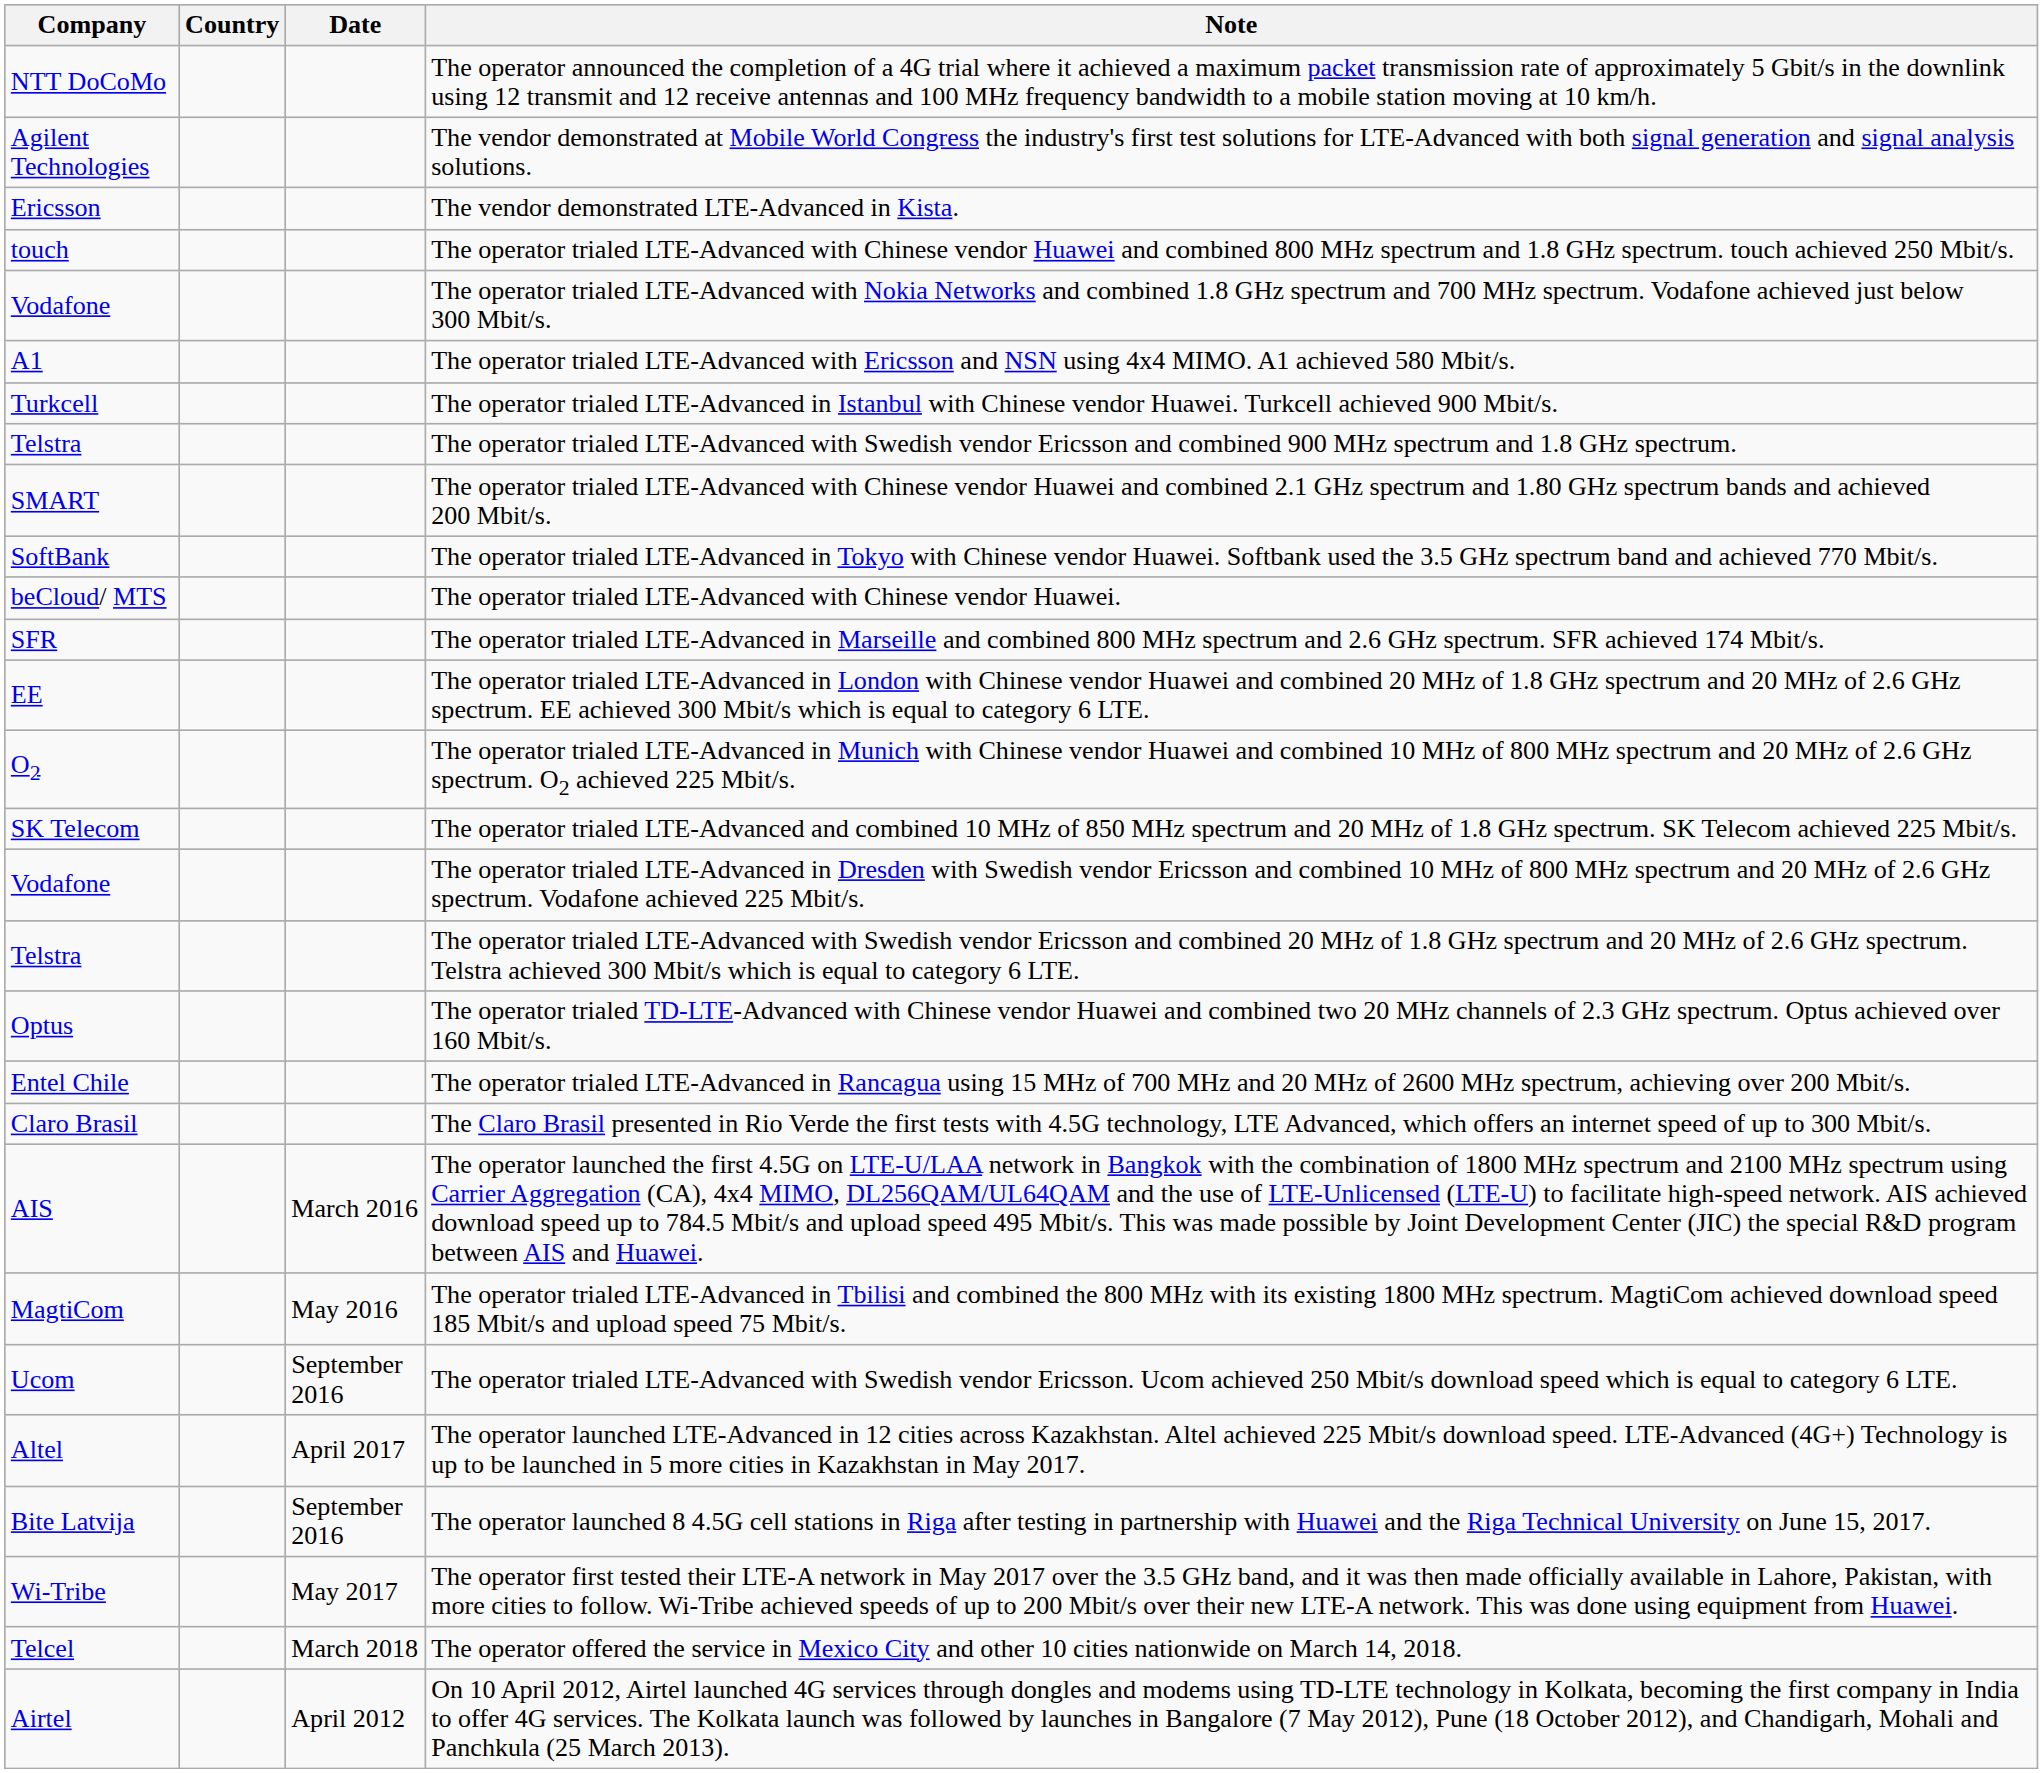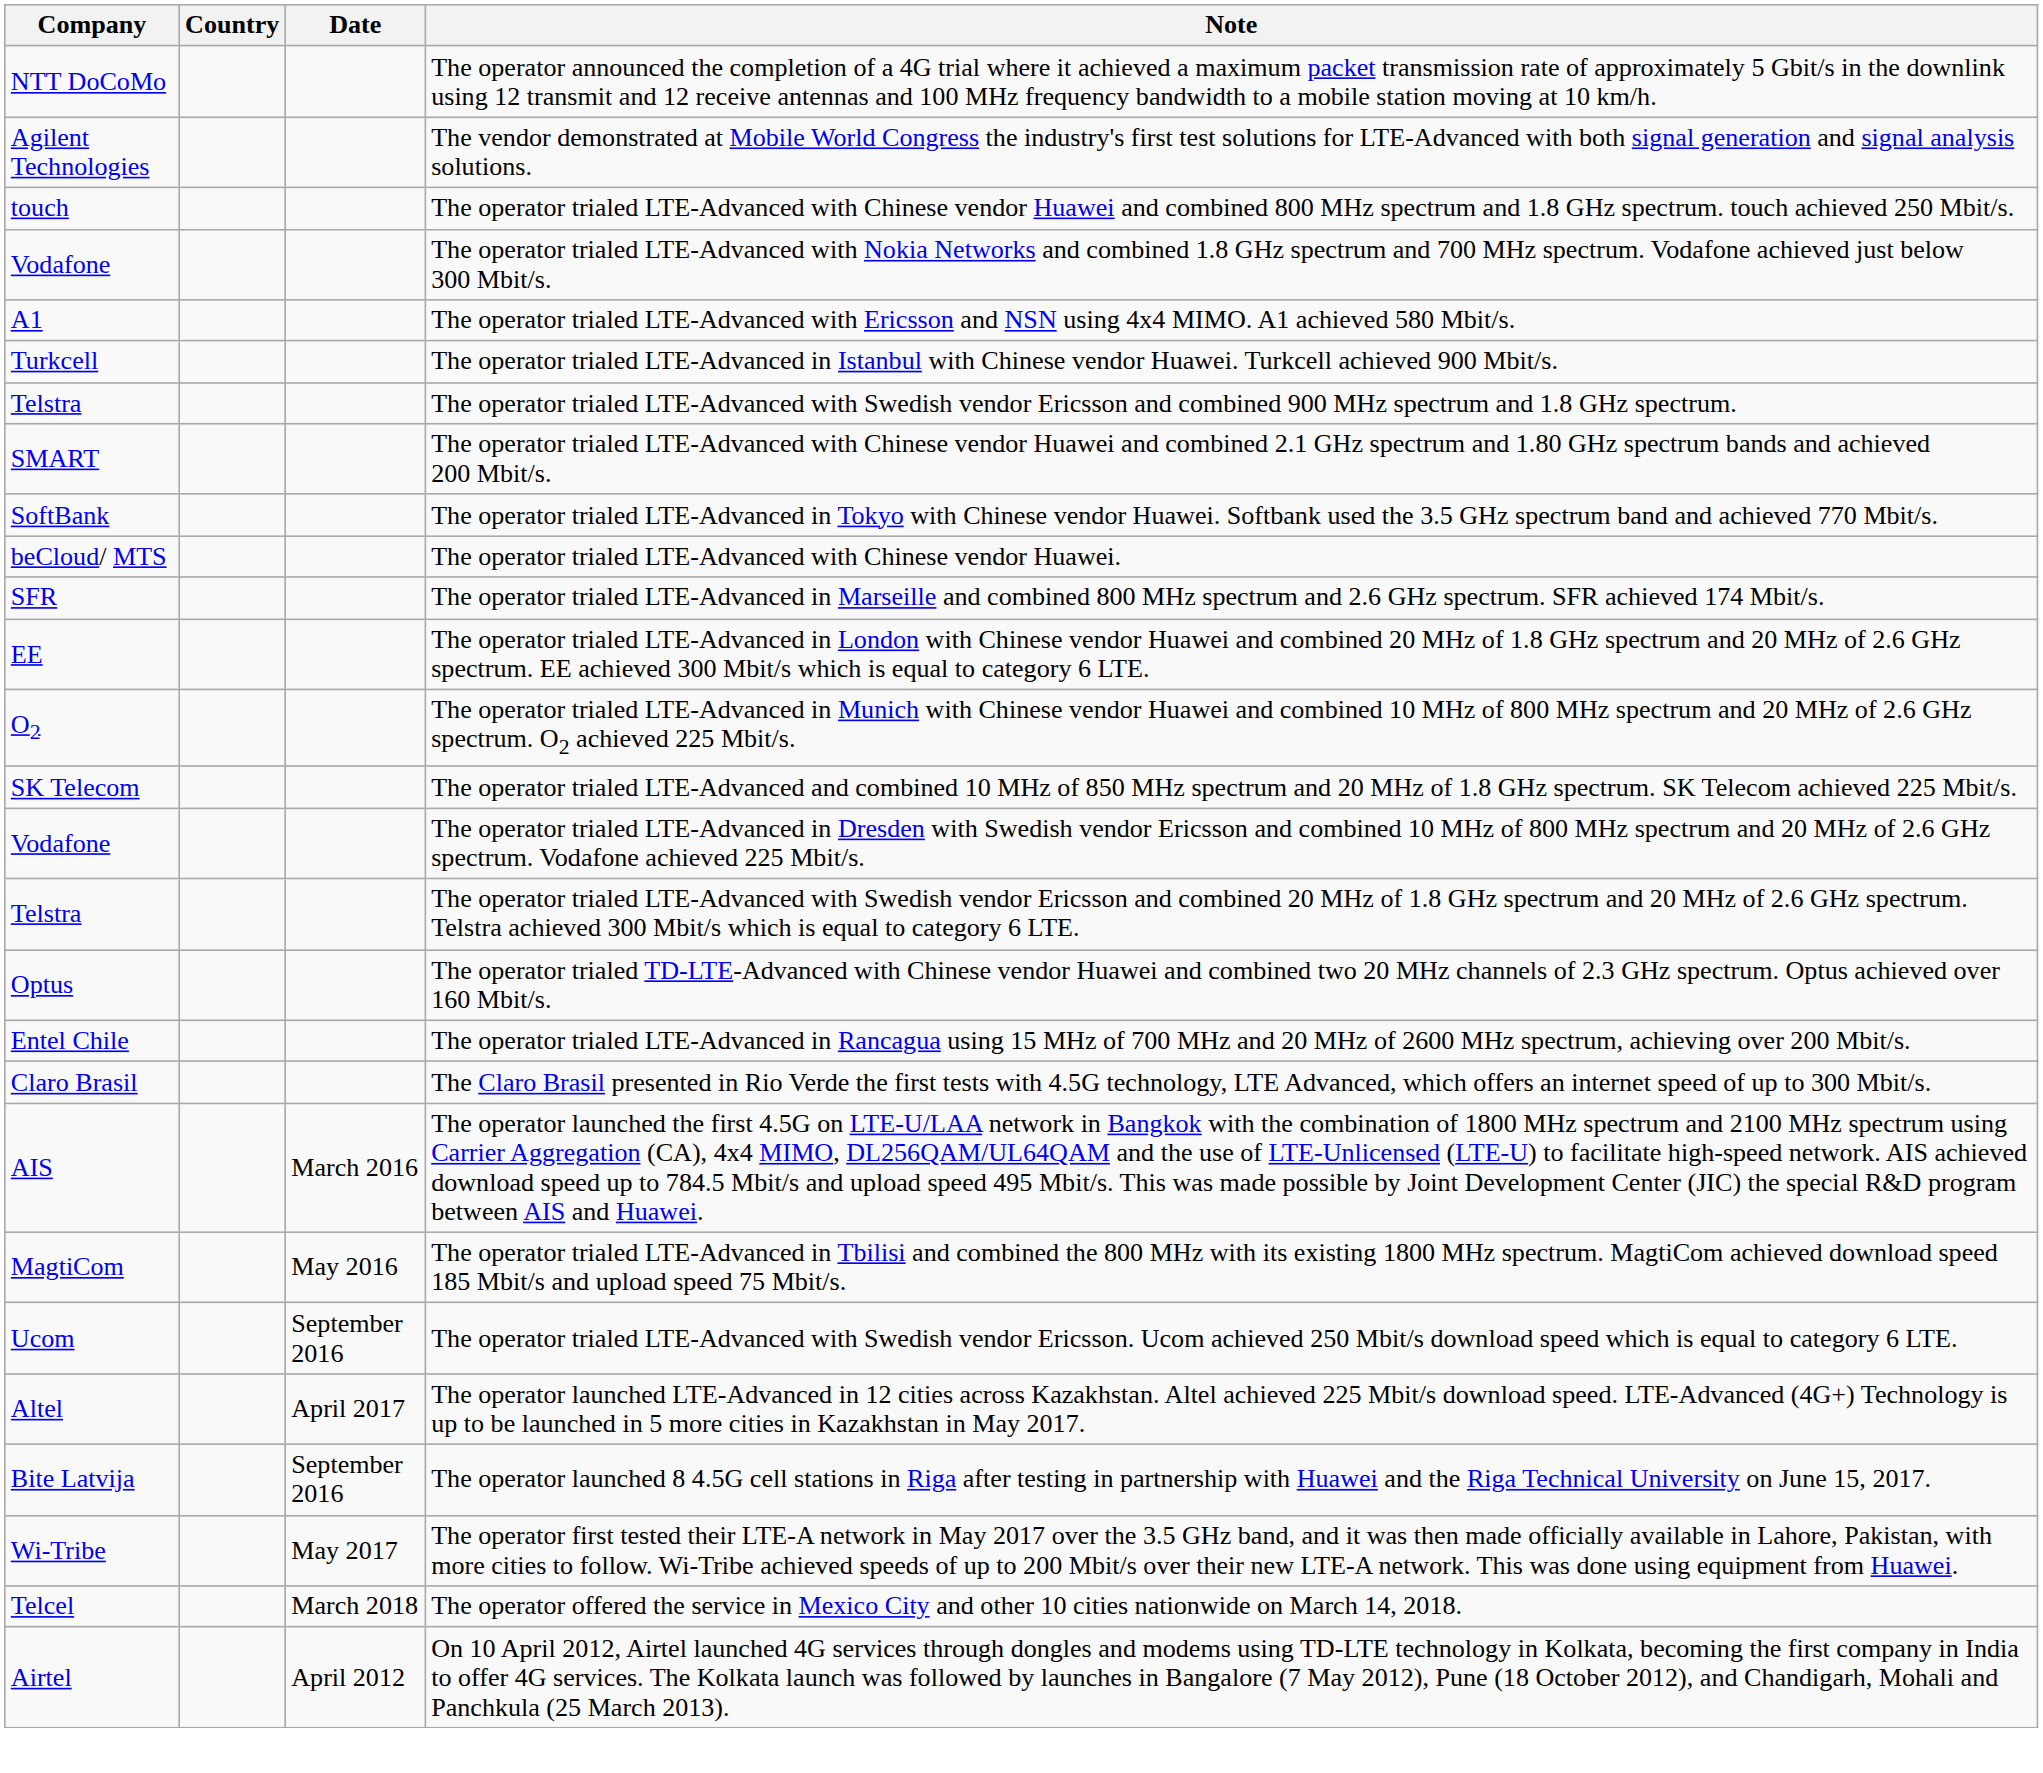 <table class="wikitable sortable mw-collapsible mw-collapsed">
 <tr style="text-align:center;">
 <th>Company</th>
 <th>Country</th>
 <th>Date</th>
 <th class="unsortable">Note</th>
 </tr>
 <tr>
 <td><a href='#'>NTT DoCoMo</a></td>
 <td></td>
 <td></td>
 <td> The operator announced the completion of a 4G trial where it achieved a maximum <a href='#'>packet</a> transmission rate of approximately 5 Gbit/s in the downlink using 12 transmit and 12 receive antennas and 100 MHz frequency bandwidth to a mobile station moving at 10 km/h.</td>
 </tr>
 <tr>
 <td><a href='#'>Agilent Technologies</a></td>
 <td></td>
 <td></td>
 <td> The vendor demonstrated at <a href='#'>Mobile World Congress</a> the industry's first test solutions for LTE-Advanced with both <a href='#'>signal generation</a> and <a href='#'>signal analysis</a> solutions.</td>
-</tr>
-<tr>
-<td><a href='#'>Ericsson</a></td>
-<td></td>
-<td></td>
-<td> The vendor demonstrated LTE-Advanced in <a href='#'>Kista</a>.</td>
 </tr>
 <tr>
 <td><a href='#'>touch</a></td>
 <td></td>
 <td></td>
 <td> The operator trialed LTE-Advanced with Chinese vendor <a href='#'>Huawei</a> and combined 800 MHz spectrum and 1.8 GHz spectrum. touch achieved 250 Mbit/s.</td>
 </tr>
 <tr>
 <td><a href='#'>Vodafone</a></td>
 <td></td>
 <td></td>
 <td> The operator trialed LTE-Advanced with <a href='#'>Nokia Networks</a> and combined 1.8 GHz spectrum and 700 MHz spectrum. Vodafone achieved just below 300 Mbit/s.</td>
 </tr>
 <tr>
 <td><a href='#'>A1</a></td>
 <td></td>
 <td></td>
 <td> The operator trialed LTE-Advanced with <a href='#'>Ericsson</a> and <a href='#'>NSN</a> using 4x4 MIMO. A1 achieved 580 Mbit/s.</td>
 </tr>
 <tr>
 <td><a href='#'>Turkcell</a></td>
 <td></td>
 <td></td>
 <td> The operator trialed LTE-Advanced in <a href='#'>Istanbul</a> with Chinese vendor Huawei. Turkcell achieved 900 Mbit/s.</td>
 </tr>
 <tr>
 <td><a href='#'>Telstra</a></td>
 <td></td>
 <td></td>
 <td> The operator trialed LTE-Advanced with Swedish vendor Ericsson and combined 900 MHz spectrum and 1.8 GHz spectrum.</td>
 </tr>
 <tr>
 <td><a href='#'>SMART</a></td>
 <td></td>
 <td></td>
 <td> The operator trialed LTE-Advanced with Chinese vendor Huawei and combined 2.1 GHz spectrum and 1.80 GHz spectrum bands and achieved 200 Mbit/s.</td>
 </tr>
 <tr>
 <td><a href='#'>SoftBank</a></td>
 <td></td>
 <td></td>
 <td> The operator trialed LTE-Advanced in <a href='#'>Tokyo</a> with Chinese vendor Huawei. Softbank used the 3.5 GHz spectrum band and achieved 770 Mbit/s.</td>
 </tr>
 <tr>
 <td><a href='#'>beCloud</a>/ <a href='#'>MTS</a></td>
 <td></td>
 <td></td>
 <td> The operator trialed LTE-Advanced with Chinese vendor Huawei.</td>
 </tr>
 <tr>
 <td><a href='#'>SFR</a></td>
 <td></td>
 <td></td>
 <td> The operator trialed LTE-Advanced in <a href='#'>Marseille</a> and combined 800 MHz spectrum and 2.6 GHz spectrum. SFR achieved 174 Mbit/s.</td>
 </tr>
 <tr>
 <td><a href='#'>EE</a></td>
 <td></td>
 <td></td>
 <td> The operator trialed LTE-Advanced in <a href='#'>London</a> with Chinese vendor Huawei and combined 20 MHz of 1.8 GHz spectrum and 20 MHz of 2.6 GHz spectrum. EE achieved 300 Mbit/s which is equal to category 6 LTE.</td>
 </tr>
 <tr>
 <td><a href='#'>O<sub>2</sub></a></td>
 <td></td>
 <td></td>
 <td> The operator trialed LTE-Advanced in <a href='#'>Munich</a> with Chinese vendor Huawei and combined 10 MHz of 800 MHz spectrum and 20 MHz of 2.6 GHz spectrum. O<sub>2</sub> achieved 225 Mbit/s.</td>
 </tr>
 <tr>
 <td><a href='#'>SK Telecom</a></td>
 <td></td>
 <td></td>
 <td> The operator trialed LTE-Advanced and combined 10 MHz of 850 MHz spectrum and 20 MHz of 1.8 GHz spectrum. SK Telecom achieved 225 Mbit/s.</td>
 </tr>
 <tr>
 <td><a href='#'>Vodafone</a></td>
 <td></td>
 <td></td>
 <td> The operator trialed LTE-Advanced in <a href='#'>Dresden</a> with Swedish vendor Ericsson and combined 10 MHz of 800 MHz spectrum and 20 MHz of 2.6 GHz spectrum. Vodafone achieved 225 Mbit/s.</td>
 </tr>
 <tr>
 <td><a href='#'>Telstra</a></td>
 <td></td>
 <td></td>
 <td> The operator trialed LTE-Advanced with Swedish vendor Ericsson and combined 20 MHz of 1.8 GHz spectrum and 20 MHz of 2.6 GHz spectrum. Telstra achieved 300 Mbit/s which is equal to category 6 LTE.</td>
 </tr>
 <tr>
 <td><a href='#'>Optus</a></td>
 <td></td>
 <td></td>
 <td> The operator trialed <a href='#'>TD-LTE</a>-Advanced with Chinese vendor Huawei and combined two 20 MHz channels of 2.3 GHz spectrum. Optus achieved over 160 Mbit/s.</td>
 </tr>
 <tr>
 <td><a href='#'>Entel Chile</a></td>
 <td></td>
 <td></td>
 <td> The operator trialed LTE-Advanced in <a href='#'>Rancagua</a> using 15 MHz of 700 MHz and 20 MHz of 2600 MHz spectrum, achieving over 200 Mbit/s.</td>
 </tr>
 <tr>
 <td><a href='#'>Claro Brasil</a></td>
 <td></td>
 <td></td>
 <td> The <a href='#'>Claro Brasil</a> presented in Rio Verde the first tests with 4.5G technology, LTE Advanced, which offers an internet speed of up to 300 Mbit/s.</td>
 </tr>
 <tr>
 <td><a href='#'>AIS</a></td>
 <td></td>
 <td>March 2016</td>
 <td> The operator launched the first 4.5G on <a href='#'>LTE-U/LAA</a> network in <a href='#'>Bangkok</a> with the combination of 1800 MHz spectrum and 2100 MHz spectrum using <a href='#'>Carrier Aggregation</a> (CA), 4x4 <a href='#'>MIMO</a>, <a href='#'>DL256QAM/UL64QAM</a> and the use of <a href='#'>LTE-Unlicensed</a> (<a href='#'>LTE-U</a>) to facilitate high-speed network. AIS achieved download speed up to 784.5 Mbit/s and upload speed 495 Mbit/s. This was made possible by Joint Development Center (JIC) the special R&D program between <a href='#'>AIS</a> and <a href='#'>Huawei</a>.</td>
 </tr>
 <tr>
 <td><a href='#'>MagtiCom</a></td>
 <td></td>
 <td>May 2016</td>
 <td> The operator trialed LTE-Advanced in <a href='#'>Tbilisi</a> and combined the 800 MHz with its existing 1800 MHz spectrum. MagtiCom achieved download speed 185 Mbit/s and upload speed 75 Mbit/s.</td>
 </tr>
 <tr>
 <td><a href='#'>Ucom</a></td>
 <td></td>
 <td>September 2016</td>
 <td> The operator trialed LTE-Advanced with Swedish vendor Ericsson. Ucom achieved 250 Mbit/s download speed which is equal to category 6 LTE.</td>
 </tr>
 <tr>
 <td><a href='#'>Altel</a></td>
 <td></td>
 <td>April 2017</td>
 <td> The operator launched LTE-Advanced in 12 cities across Kazakhstan. Altel achieved 225 Mbit/s download speed. LTE-Advanced (4G+) Technology is up to be launched in 5 more cities in Kazakhstan in May 2017.</td>
 </tr>
 <tr>
 <td><a href='#'>Bite Latvija</a></td>
 <td></td>
 <td>September 2016</td>
 <td> The operator launched 8 4.5G cell stations in <a href='#'>Riga</a> after testing in partnership with <a href='#'>Huawei</a> and the <a href='#'>Riga Technical University</a> on June 15, 2017.</td>
 </tr>
 <tr>
 <td><a href='#'>Wi-Tribe</a></td>
 <td></td>
 <td>May 2017</td>
 <td> The operator first tested their LTE-A network in May 2017 over the 3.5 GHz band, and it was then made officially available in Lahore, Pakistan, with more cities to follow. Wi-Tribe achieved speeds of up to 200 Mbit/s over their new LTE-A network. This was done using equipment from <a href='#'>Huawei</a>.</td>
 </tr>
 <tr>
 <td><a href='#'>Telcel</a></td>
 <td></td>
 <td>March 2018</td>
 <td> The operator offered the service in <a href='#'>Mexico City</a> and other 10 cities nationwide on March 14, 2018.</td>
 </tr>
 <tr>
 <td><a href='#'>Airtel</a></td>
 <td></td>
 <td>April 2012</td>
 <td>On 10 April 2012, Airtel launched 4G services through dongles and modems using TD-LTE technology in Kolkata, becoming the first company in India to offer 4G services. The Kolkata launch was followed by launches in Bangalore (7 May 2012), Pune (18 October 2012), and Chandigarh, Mohali and Panchkula (25 March 2013).</td>
 </tr>
 </table>
